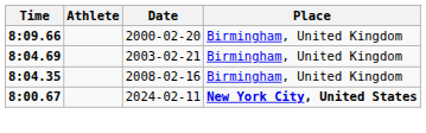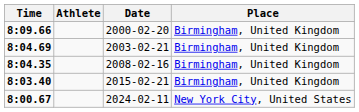 <table class="wikitable">
 <tr>
 <th>Time</th>
 <th>Athlete</th>
 <th>Date</th>
 <th>Place</th>
 </tr>
 <tr>
 <td align="center"><strong>8:09.66</strong></td>
 <td></td>
 <td align="center">2000-02-20</td>
 <td><a href='#'>Birmingham</a>, United Kingdom</td>
 </tr>
 <tr>
 <td align="center"><strong>8:04.69</strong></td>
 <td></td>
 <td align="center">2003-02-21</td>
 <td><a href='#'>Birmingham</a>, United Kingdom</td>
 </tr>
 <tr>
 <td align="center"><strong>8:04.35</strong></td>
 <td></td>
 <td align="center">2008-02-16</td>
 <td><a href='#'>Birmingham</a>, United Kingdom</td>
 </tr>
 <tr>
+<td align="center"><strong>8:03.40</strong></td>
+<td></td>
+<td align="center">2015-02-21</td>
+<td><a href='#'>Birmingham</a>, United Kingdom</td>
+</tr>
+<tr>
 <td><strong>8:00.67</strong></td>
 <td></td>
 <td>2024-02-11</td>
-<td><strong><a href='#'>New York City</a>, United States</strong></td>
+<td><a href='#'>New York City</a>, United States</td>
 </tr>
 </table>
